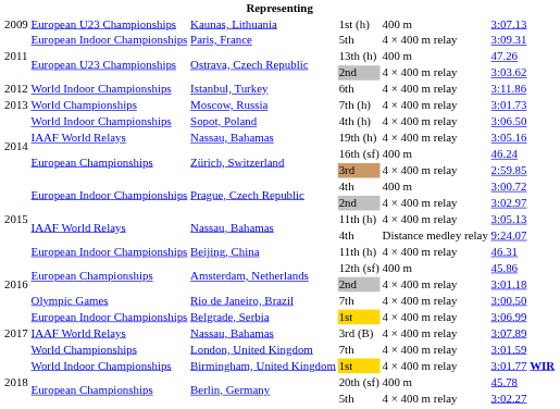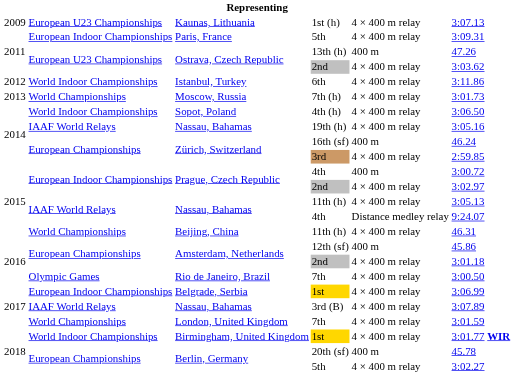 <table>
 <tr>
 <th colspan="6">Representing </th>
 </tr>
 <tr>
 <td>2009</td>
 <td><a href='#'>European U23 Championships</a></td>
 <td><a href='#'>Kaunas, Lithuania</a></td>
 <td>1st (h)</td>
-<td>400 m</td>
+<td>4 × 400 m relay</td>
 <td><a href='#'>3:07.13</a></td>
 </tr>
 <tr>
 <td rowspan=3>2011</td>
 <td><a href='#'>European Indoor Championships</a></td>
 <td><a href='#'>Paris, France</a></td>
 <td>5th</td>
 <td>4 × 400 m relay</td>
 <td><a href='#'>3:09.31</a></td>
 </tr>
 <tr>
 <td rowspan=2><a href='#'>European U23 Championships</a></td>
 <td rowspan=2><a href='#'>Ostrava, Czech Republic</a></td>
 <td>13th (h)</td>
 <td>400 m</td>
 <td><a href='#'>47.26</a></td>
 </tr>
 <tr>
 <td bgcolor=silver>2nd</td>
 <td>4 × 400 m relay</td>
 <td><a href='#'>3:03.62</a></td>
 </tr>
 <tr>
 <td>2012</td>
 <td><a href='#'>World Indoor Championships</a></td>
 <td><a href='#'>Istanbul, Turkey</a></td>
 <td>6th</td>
 <td>4 × 400 m relay</td>
 <td><a href='#'>3:11.86</a></td>
 </tr>
 <tr>
 <td>2013</td>
 <td><a href='#'>World Championships</a></td>
 <td><a href='#'>Moscow, Russia</a></td>
 <td>7th (h)</td>
 <td>4 × 400 m relay</td>
 <td><a href='#'>3:01.73</a></td>
 </tr>
 <tr>
 <td rowspan=4>2014</td>
 <td><a href='#'>World Indoor Championships</a></td>
 <td><a href='#'>Sopot, Poland</a></td>
 <td>4th (h)</td>
 <td>4 × 400 m relay</td>
 <td><a href='#'>3:06.50</a></td>
 </tr>
 <tr>
 <td><a href='#'>IAAF World Relays</a></td>
 <td><a href='#'>Nassau, Bahamas</a></td>
 <td>19th (h)</td>
 <td>4 × 400 m relay</td>
 <td><a href='#'>3:05.16</a></td>
 </tr>
 <tr>
 <td rowspan=2><a href='#'>European Championships</a></td>
 <td rowspan=2><a href='#'>Zürich, Switzerland</a></td>
 <td>16th (sf)</td>
 <td>400 m</td>
 <td><a href='#'>46.24</a></td>
 </tr>
 <tr>
 <td bgcolor=cc9966>3rd</td>
 <td>4 × 400 m relay</td>
 <td><a href='#'>2:59.85</a></td>
 </tr>
 <tr>
 <td rowspan=5>2015</td>
 <td rowspan=2><a href='#'>European Indoor Championships</a></td>
 <td rowspan=2><a href='#'>Prague, Czech Republic</a></td>
 <td>4th</td>
 <td>400 m</td>
 <td><a href='#'>3:00.72</a></td>
 </tr>
 <tr>
 <td bgcolor=silver>2nd</td>
 <td>4 × 400 m relay</td>
 <td><a href='#'>3:02.97</a></td>
 </tr>
 <tr>
 <td rowspan=2><a href='#'>IAAF World Relays</a></td>
 <td rowspan=2><a href='#'>Nassau, Bahamas</a></td>
 <td>11th (h)</td>
 <td>4 × 400 m relay</td>
 <td><a href='#'>3:05.13</a></td>
 </tr>
 <tr>
 <td>4th</td>
 <td>Distance medley relay</td>
 <td><a href='#'>9:24.07</a></td>
 </tr>
 <tr>
-<td><a href='#'>European Indoor Championships</a></td>
+<td><a href='#'>World Championships</a></td>
 <td><a href='#'>Beijing, China</a></td>
 <td>11th (h)</td>
 <td>4 × 400 m relay</td>
 <td><a href='#'>46.31</a></td>
 </tr>
 <tr>
 <td rowspan=3>2016</td>
 <td rowspan=2><a href='#'>European Championships</a></td>
 <td rowspan=2><a href='#'>Amsterdam, Netherlands</a></td>
 <td>12th (sf)</td>
 <td>400 m</td>
 <td><a href='#'>45.86</a></td>
 </tr>
 <tr>
 <td bgcolor=silver>2nd</td>
 <td>4 × 400 m relay</td>
 <td><a href='#'>3:01.18</a></td>
 </tr>
 <tr>
 <td><a href='#'>Olympic Games</a></td>
 <td><a href='#'>Rio de Janeiro, Brazil</a></td>
 <td>7th</td>
 <td>4 × 400 m relay</td>
 <td><a href='#'>3:00.50</a></td>
 </tr>
 <tr>
 <td rowspan=3>2017</td>
 <td><a href='#'>European Indoor Championships</a></td>
 <td><a href='#'>Belgrade, Serbia</a></td>
 <td bgcolor="gold">1st</td>
 <td>4 × 400 m relay</td>
 <td><a href='#'>3:06.99</a></td>
 </tr>
 <tr>
 <td><a href='#'>IAAF World Relays</a></td>
 <td><a href='#'>Nassau, Bahamas</a></td>
 <td>3rd (B)</td>
 <td>4 × 400 m relay</td>
 <td><a href='#'>3:07.89</a></td>
 </tr>
 <tr>
 <td><a href='#'>World Championships</a></td>
 <td><a href='#'>London, United Kingdom</a></td>
 <td>7th</td>
 <td>4 × 400 m relay</td>
 <td><a href='#'>3:01.59</a></td>
 </tr>
 <tr>
 <td rowspan=3>2018</td>
 <td><a href='#'>World Indoor Championships</a></td>
 <td><a href='#'>Birmingham, United Kingdom</a></td>
 <td bgcolor=gold>1st</td>
 <td>4 × 400 m relay</td>
 <td><a href='#'>3:01.77</a> <strong><a href='#'>WIR</a></strong></td>
 </tr>
 <tr>
 <td rowspan=2><a href='#'>European Championships</a></td>
 <td rowspan=2><a href='#'>Berlin, Germany</a></td>
 <td>20th (sf)</td>
 <td>400 m</td>
 <td><a href='#'>45.78</a></td>
 </tr>
 <tr>
 <td>5th</td>
 <td>4 × 400 m relay</td>
 <td><a href='#'>3:02.27</a></td>
 </tr>
 </table>
